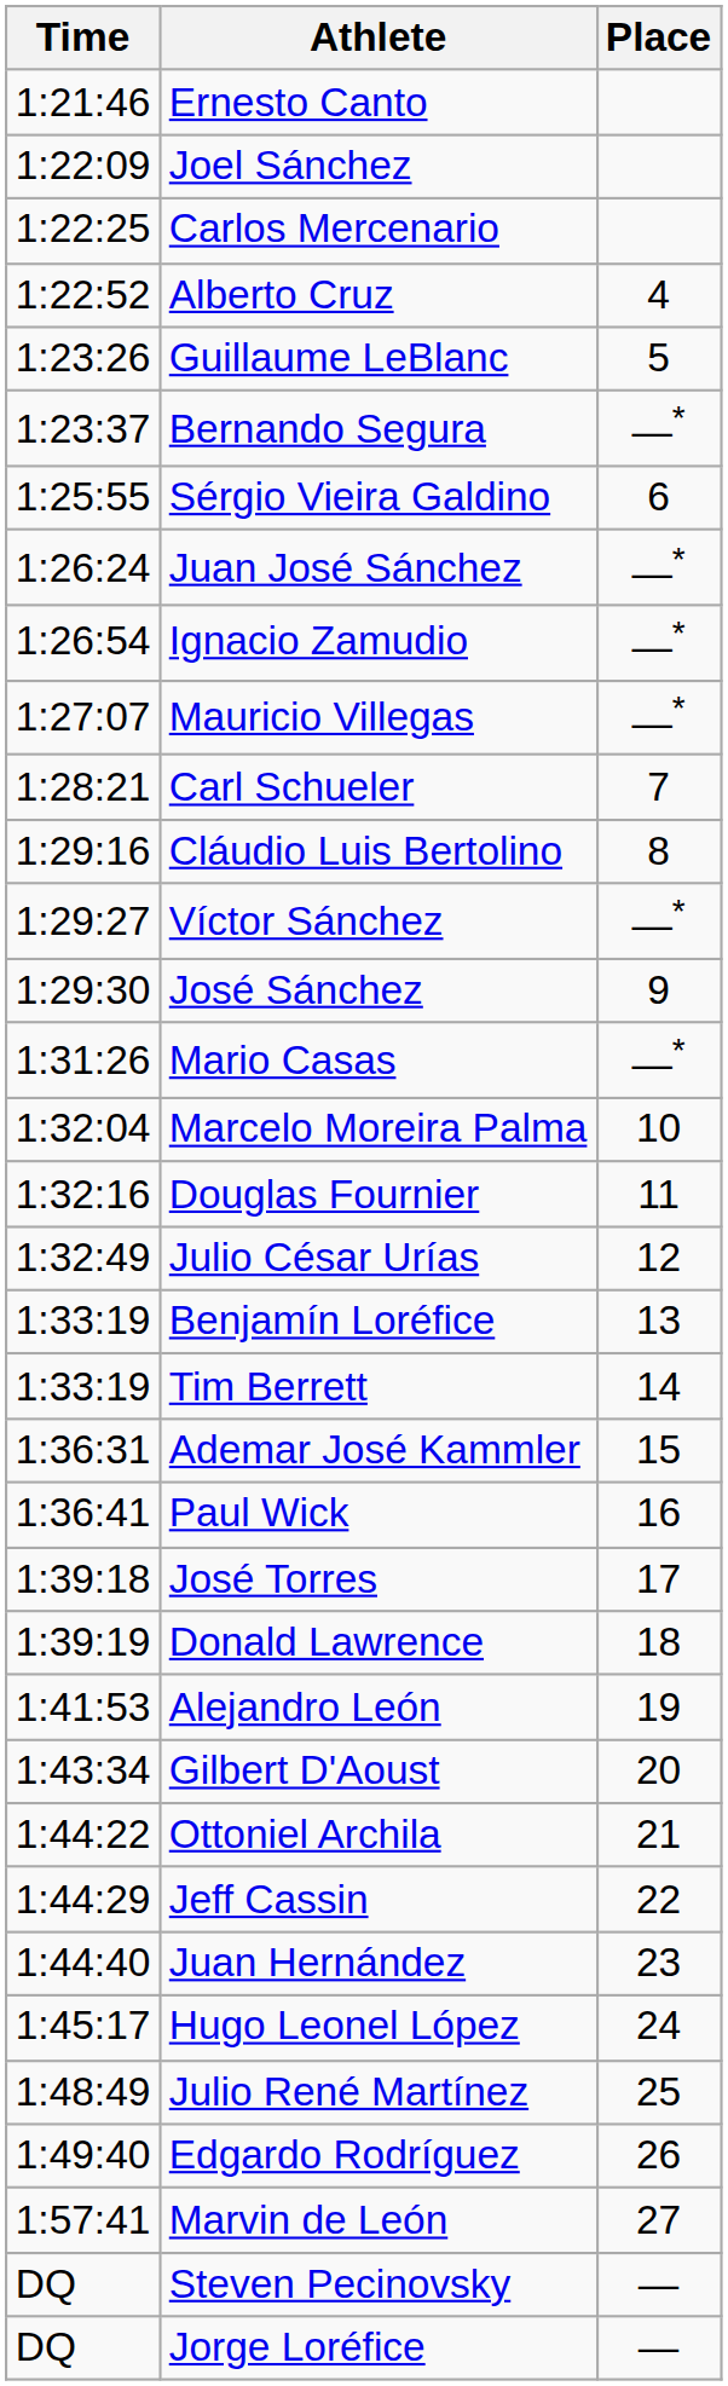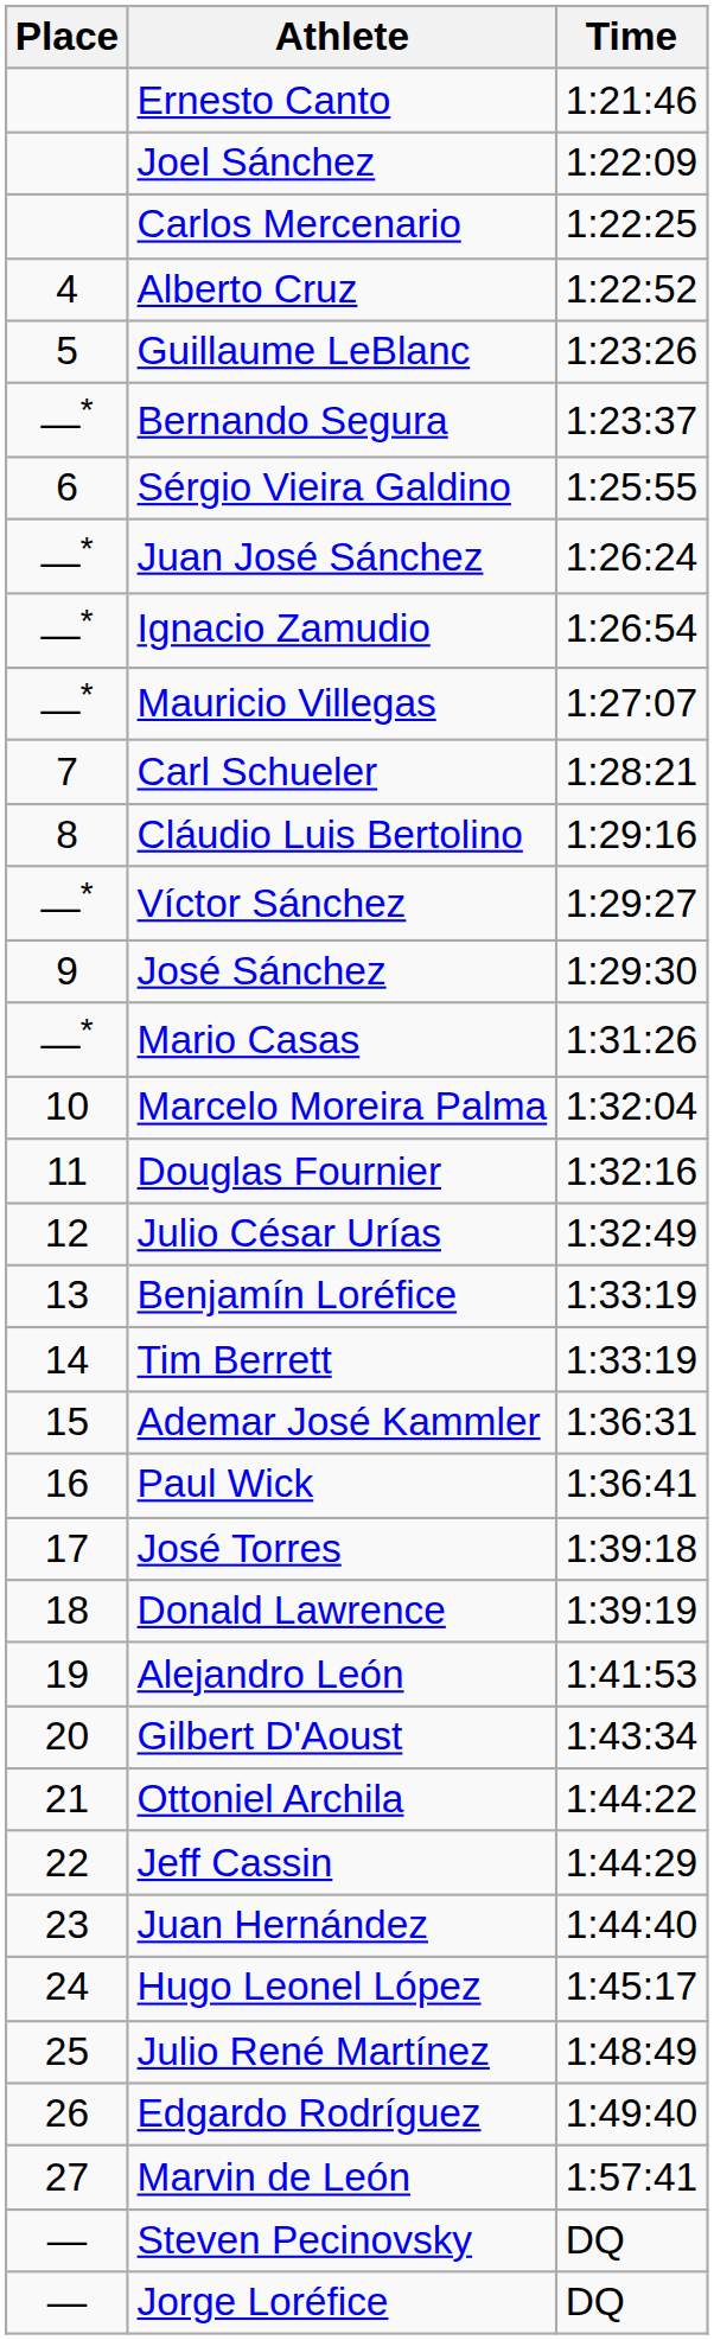 <table class=wikitable>
 <tr>
+<th>Place</th>
+<th>Athlete</th>
 <th>Time</th>
-<th>Athlete</th>
-<th>Place</th>
 </tr>
 <tr>
+<td align=center></td>
+<td><a href='#'>Ernesto Canto</a> </td>
 <td>1:21:46</td>
-<td><a href='#'>Ernesto Canto</a> </td>
-<td align=center></td>
 </tr>
 <tr>
+<td align=center></td>
+<td><a href='#'>Joel Sánchez</a> </td>
 <td>1:22:09</td>
-<td><a href='#'>Joel Sánchez</a> </td>
-<td align=center></td>
 </tr>
 <tr>
+<td align=center></td>
+<td><a href='#'>Carlos Mercenario</a> </td>
 <td>1:22:25</td>
-<td><a href='#'>Carlos Mercenario</a> </td>
-<td align=center></td>
 </tr>
 <tr>
+<td align=center>4</td>
+<td><a href='#'>Alberto Cruz</a> </td>
 <td>1:22:52</td>
-<td><a href='#'>Alberto Cruz</a> </td>
-<td align=center>4</td>
 </tr>
 <tr>
+<td align=center>5</td>
+<td><a href='#'>Guillaume LeBlanc</a> </td>
 <td>1:23:26</td>
-<td><a href='#'>Guillaume LeBlanc</a> </td>
-<td align=center>5</td>
 </tr>
 <tr>
+<td align=center>—<sup>*</sup></td>
+<td><a href='#'>Bernando Segura</a> </td>
 <td>1:23:37</td>
-<td><a href='#'>Bernando Segura</a> </td>
-<td align=center>—<sup>*</sup></td>
 </tr>
 <tr>
+<td align=center>6</td>
+<td><a href='#'>Sérgio Vieira Galdino</a> </td>
 <td>1:25:55</td>
-<td><a href='#'>Sérgio Vieira Galdino</a> </td>
-<td align=center>6</td>
 </tr>
 <tr>
+<td align=center>—<sup>*</sup></td>
+<td><a href='#'>Juan José Sánchez</a> </td>
 <td>1:26:24</td>
-<td><a href='#'>Juan José Sánchez</a> </td>
-<td align=center>—<sup>*</sup></td>
 </tr>
 <tr>
+<td align=center>—<sup>*</sup></td>
+<td><a href='#'>Ignacio Zamudio</a> </td>
 <td>1:26:54</td>
-<td><a href='#'>Ignacio Zamudio</a> </td>
-<td align=center>—<sup>*</sup></td>
 </tr>
 <tr>
+<td align=center>—<sup>*</sup></td>
+<td><a href='#'>Mauricio Villegas</a> </td>
 <td>1:27:07</td>
-<td><a href='#'>Mauricio Villegas</a> </td>
-<td align=center>—<sup>*</sup></td>
 </tr>
 <tr>
+<td align=center>7</td>
+<td><a href='#'>Carl Schueler</a> </td>
 <td>1:28:21</td>
-<td><a href='#'>Carl Schueler</a> </td>
-<td align=center>7</td>
 </tr>
 <tr>
+<td align=center>8</td>
+<td><a href='#'>Cláudio Luis Bertolino</a> </td>
 <td>1:29:16</td>
-<td><a href='#'>Cláudio Luis Bertolino</a> </td>
-<td align=center>8</td>
 </tr>
 <tr>
+<td align=center>—<sup>*</sup></td>
+<td><a href='#'>Víctor Sánchez</a> </td>
 <td>1:29:27</td>
-<td><a href='#'>Víctor Sánchez</a> </td>
-<td align=center>—<sup>*</sup></td>
 </tr>
 <tr>
+<td align=center>9</td>
+<td><a href='#'>José Sánchez</a> </td>
 <td>1:29:30</td>
-<td><a href='#'>José Sánchez</a> </td>
-<td align=center>9</td>
 </tr>
 <tr>
+<td align=center>—<sup>*</sup></td>
+<td><a href='#'>Mario Casas</a> </td>
 <td>1:31:26</td>
-<td><a href='#'>Mario Casas</a> </td>
-<td align=center>—<sup>*</sup></td>
 </tr>
 <tr>
+<td align=center>10</td>
+<td><a href='#'>Marcelo Moreira Palma</a> </td>
 <td>1:32:04</td>
-<td><a href='#'>Marcelo Moreira Palma</a> </td>
-<td align=center>10</td>
 </tr>
 <tr>
+<td align=center>11</td>
+<td><a href='#'>Douglas Fournier</a> </td>
 <td>1:32:16</td>
-<td><a href='#'>Douglas Fournier</a> </td>
-<td align=center>11</td>
 </tr>
 <tr>
+<td align=center>12</td>
+<td><a href='#'>Julio César Urías</a> </td>
 <td>1:32:49</td>
-<td><a href='#'>Julio César Urías</a> </td>
-<td align=center>12</td>
 </tr>
 <tr>
+<td align=center>13</td>
+<td><a href='#'>Benjamín Loréfice</a> </td>
 <td>1:33:19</td>
-<td><a href='#'>Benjamín Loréfice</a> </td>
-<td align=center>13</td>
 </tr>
 <tr>
+<td align=center>14</td>
+<td><a href='#'>Tim Berrett</a> </td>
 <td>1:33:19</td>
-<td><a href='#'>Tim Berrett</a> </td>
-<td align=center>14</td>
 </tr>
 <tr>
+<td align=center>15</td>
+<td><a href='#'>Ademar José Kammler</a> </td>
 <td>1:36:31</td>
-<td><a href='#'>Ademar José Kammler</a> </td>
-<td align=center>15</td>
 </tr>
 <tr>
+<td align=center>16</td>
+<td><a href='#'>Paul Wick</a> </td>
 <td>1:36:41</td>
-<td><a href='#'>Paul Wick</a> </td>
-<td align=center>16</td>
 </tr>
 <tr>
+<td align=center>17</td>
+<td><a href='#'>José Torres</a> </td>
 <td>1:39:18</td>
-<td><a href='#'>José Torres</a> </td>
-<td align=center>17</td>
 </tr>
 <tr>
+<td align=center>18</td>
+<td><a href='#'>Donald Lawrence</a> </td>
 <td>1:39:19</td>
-<td><a href='#'>Donald Lawrence</a> </td>
-<td align=center>18</td>
 </tr>
 <tr>
+<td align=center>19</td>
+<td><a href='#'>Alejandro León</a> </td>
 <td>1:41:53</td>
-<td><a href='#'>Alejandro León</a> </td>
-<td align=center>19</td>
 </tr>
 <tr>
+<td align=center>20</td>
+<td><a href='#'>Gilbert D'Aoust</a> </td>
 <td>1:43:34</td>
-<td><a href='#'>Gilbert D'Aoust</a> </td>
-<td align=center>20</td>
 </tr>
 <tr>
+<td align=center>21</td>
+<td><a href='#'>Ottoniel Archila</a> </td>
 <td>1:44:22</td>
-<td><a href='#'>Ottoniel Archila</a> </td>
-<td align=center>21</td>
 </tr>
 <tr>
+<td align=center>22</td>
+<td><a href='#'>Jeff Cassin</a> </td>
 <td>1:44:29</td>
-<td><a href='#'>Jeff Cassin</a> </td>
-<td align=center>22</td>
 </tr>
 <tr>
+<td align=center>23</td>
+<td><a href='#'>Juan Hernández</a> </td>
 <td>1:44:40</td>
-<td><a href='#'>Juan Hernández</a> </td>
-<td align=center>23</td>
 </tr>
 <tr>
+<td align=center>24</td>
+<td><a href='#'>Hugo Leonel López</a> </td>
 <td>1:45:17</td>
-<td><a href='#'>Hugo Leonel López</a> </td>
-<td align=center>24</td>
 </tr>
 <tr>
+<td align=center>25</td>
+<td><a href='#'>Julio René Martínez</a> </td>
 <td>1:48:49</td>
-<td><a href='#'>Julio René Martínez</a> </td>
-<td align=center>25</td>
 </tr>
 <tr>
+<td align=center>26</td>
+<td><a href='#'>Edgardo Rodríguez</a> </td>
 <td>1:49:40</td>
-<td><a href='#'>Edgardo Rodríguez</a> </td>
-<td align=center>26</td>
 </tr>
 <tr>
+<td align=center>27</td>
+<td><a href='#'>Marvin de León</a> </td>
 <td>1:57:41</td>
-<td><a href='#'>Marvin de León</a> </td>
-<td align=center>27</td>
 </tr>
 <tr>
+<td align=center>—</td>
+<td><a href='#'>Steven Pecinovsky</a> </td>
 <td>DQ</td>
-<td><a href='#'>Steven Pecinovsky</a> </td>
-<td align=center>—</td>
 </tr>
 <tr>
+<td align=center>—</td>
+<td><a href='#'>Jorge Loréfice</a> </td>
 <td>DQ</td>
-<td><a href='#'>Jorge Loréfice</a> </td>
-<td align=center>—</td>
 </tr>
 </table>
